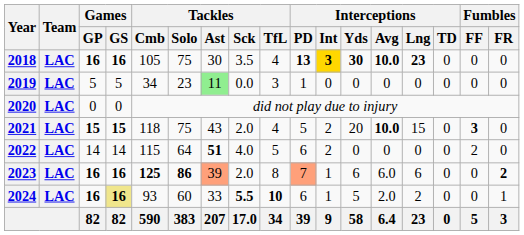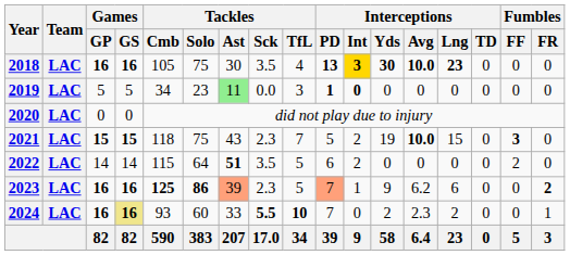 <table class="wikitable" style="text-align:center;">
 <tr>
 <th rowspan="2">Year</th>
 <th rowspan="2">Team</th>
 <th colspan="2">Games</th>
 <th colspan="5">Tackles</th>
 <th colspan="6">Interceptions</th>
 <th colspan="2">Fumbles</th>
 </tr>
 <tr>
 <th>GP</th>
 <th>GS</th>
 <th>Cmb</th>
 <th>Solo</th>
 <th>Ast</th>
 <th>Sck</th>
 <th>TfL</th>
 <th>PD</th>
 <th>Int</th>
 <th>Yds</th>
 <th>Avg</th>
 <th>Lng</th>
 <th>TD</th>
 <th>FF</th>
 <th>FR</th>
 </tr>
 <tr>
 <th><a href='#'>2018</a></th>
 <th><a href='#'>LAC</a></th>
 <td><strong>16</strong></td>
 <td><strong>16</strong></td>
 <td>105</td>
 <td>75</td>
 <td>30</td>
 <td>3.5</td>
 <td>4</td>
 <td><strong>13</strong></td>
 <td style="background: gold;"><strong>3</strong></td>
 <td><strong>30</strong></td>
 <td><strong>10.0</strong></td>
 <td><strong>23</strong></td>
 <td>0</td>
 <td>0</td>
 <td>0</td>
 </tr>
 <tr>
 <th><a href='#'>2019</a></th>
 <th><a href='#'>LAC</a></th>
 <td>5</td>
 <td>5</td>
 <td>34</td>
 <td>23</td>
 <td style="background: lightgreen;">11</td>
 <td>0.0</td>
 <td>3</td>
-<td>1</td>
-<td>0</td>
+<td><strong>1</strong></td>
+<td><strong>0</strong></td>
 <td>0</td>
 <td>0</td>
 <td>0</td>
 <td>0</td>
 <td>0</td>
 <td>0</td>
 </tr>
 <tr>
 <th><a href='#'>2020</a></th>
 <th><a href='#'>LAC</a></th>
 <td>0</td>
 <td>0</td>
 <td colspan="14"><em>did not play due to injury</em></td>
 </tr>
 <tr>
 <th><a href='#'>2021</a></th>
 <th><a href='#'>LAC</a></th>
 <td><strong>15</strong></td>
 <td><strong>15</strong></td>
 <td>118</td>
 <td>75</td>
 <td>43</td>
-<td>2.0</td>
-<td>4</td>
+<td>2.3</td>
+<td>7</td>
 <td>5</td>
 <td>2</td>
-<td>20</td>
+<td>19</td>
 <td><strong>10.0</strong></td>
 <td>15</td>
 <td>0</td>
 <td><strong>3</strong></td>
 <td>0</td>
 </tr>
 <tr>
 <th><a href='#'>2022</a></th>
 <th><a href='#'>LAC</a></th>
 <td>14</td>
 <td>14</td>
 <td>115</td>
 <td>64</td>
 <td><strong>51</strong></td>
-<td>4.0</td>
+<td>3.5</td>
 <td>5</td>
 <td>6</td>
 <td>2</td>
 <td>0</td>
 <td>0</td>
 <td>0</td>
 <td>0</td>
 <td>2</td>
 <td>0</td>
 </tr>
 <tr>
 <th><a href='#'>2023</a></th>
 <th><a href='#'>LAC</a></th>
 <td><strong>16</strong></td>
 <td><strong>16</strong></td>
 <td><strong>125</strong></td>
 <td><strong>86</strong></td>
 <td style="background: lightsalmon;">39</td>
-<td>2.0</td>
-<td>8</td>
+<td>2.3</td>
+<td>5</td>
 <td style="background: lightsalmon;">7</td>
 <td>1</td>
-<td>6</td>
-<td>6.0</td>
+<td>9</td>
+<td>6.2</td>
 <td>6</td>
 <td>0</td>
 <td>0</td>
 <td><strong>2</strong></td>
 </tr>
 <tr>
 <th><a href='#'>2024</a></th>
 <th><a href='#'>LAC</a></th>
 <td><strong>16</strong></td>
 <td style="background: khaki;"><strong>16</strong></td>
 <td>93</td>
 <td>60</td>
 <td>33</td>
 <td><strong>5.5</strong></td>
 <td><strong>10</strong></td>
-<td>6</td>
-<td>1</td>
-<td>5</td>
-<td>2.0</td>
+<td>7</td>
+<td>0</td>
+<td>2</td>
+<td>2.3</td>
 <td>2</td>
 <td>0</td>
 <td>0</td>
 <td>1</td>
 </tr>
 <tr>
 <th colspan="2"></th>
 <th>82</th>
 <th>82</th>
 <th>590</th>
 <th>383</th>
 <th>207</th>
 <th>17.0</th>
 <th>34</th>
 <th>39</th>
 <th>9</th>
 <th>58</th>
 <th>6.4</th>
 <th>23</th>
 <th>0</th>
 <th>5</th>
 <th>3</th>
 </tr>
 </table>
